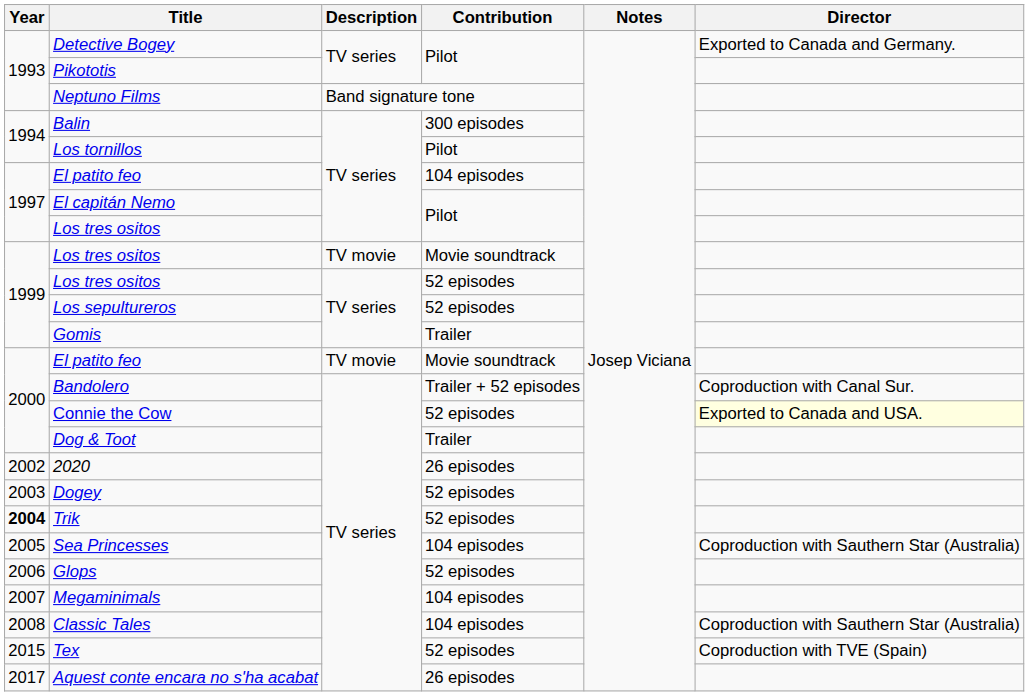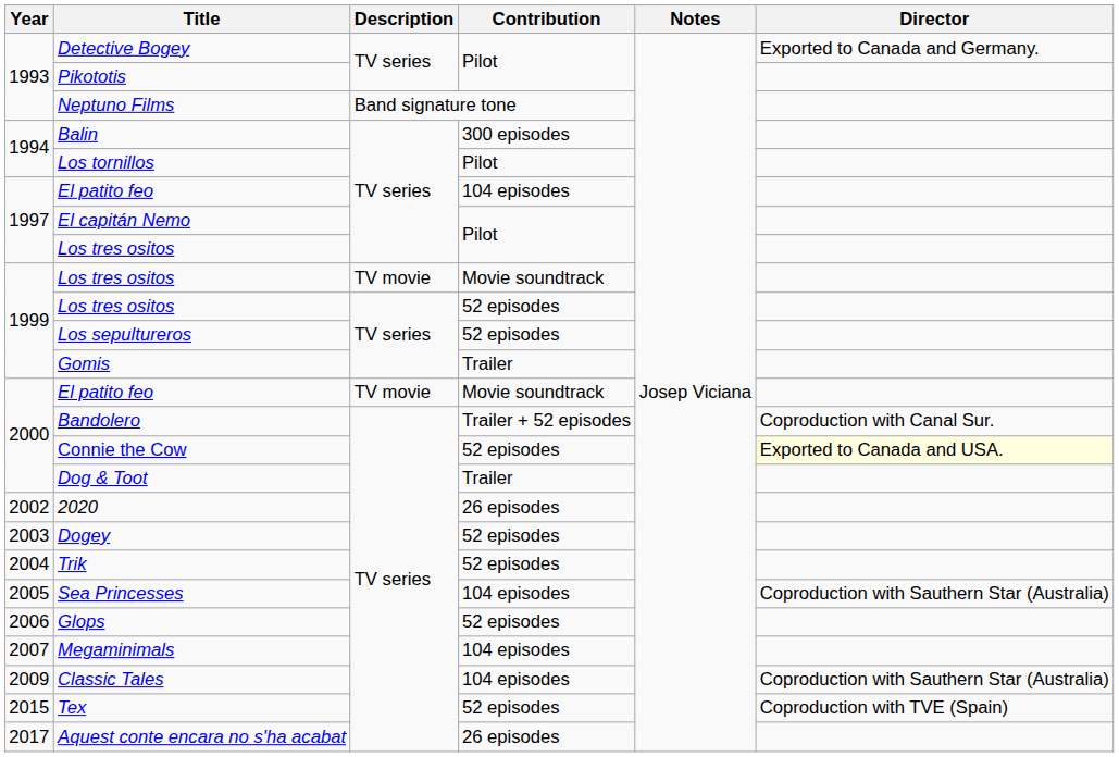 <table class="wikitable">
 <tr>
 <th>Year</th>
 <th>Title</th>
 <th>Description</th>
 <th>Contribution</th>
 <th>Notes</th>
 <th>Director</th>
 </tr>
 <tr>
 <td rowspan="3">1993</td>
 <td><em><a href='#'>Detective Bogey</a></em></td>
 <td rowspan="2">TV series</td>
 <td rowspan="2">Pilot</td>
 <td rowspan="25">Josep Viciana</td>
 <td>Exported to Canada and Germany.</td>
 </tr>
 <tr>
 <td><em><a href='#'>Pikototis</a></em></td>
 <td></td>
 </tr>
 <tr>
 <td><em><a href='#'>Neptuno Films</a></em></td>
 <td colspan="2">Band signature tone</td>
 <td></td>
 </tr>
 <tr>
 <td rowspan="2">1994</td>
 <td><em><a href='#'>Balin</a></em></td>
 <td rowspan="5">TV series</td>
 <td>300 episodes</td>
 <td></td>
 </tr>
 <tr>
 <td><em><a href='#'>Los tornillos</a></em></td>
 <td>Pilot</td>
 <td></td>
 </tr>
 <tr>
 <td rowspan="3">1997</td>
 <td><em><a href='#'>El patito feo</a></em></td>
 <td>104 episodes</td>
 <td></td>
 </tr>
 <tr>
 <td><em><a href='#'>El capitán Nemo</a></em></td>
 <td rowspan="2">Pilot</td>
 <td></td>
 </tr>
 <tr>
 <td><em><a href='#'>Los tres ositos</a></em></td>
 <td></td>
 </tr>
 <tr>
 <td rowspan="4">1999</td>
 <td><em><a href='#'>Los tres ositos</a></em></td>
 <td>TV movie</td>
 <td>Movie soundtrack</td>
 <td></td>
 </tr>
 <tr>
 <td><em><a href='#'>Los tres ositos</a></em></td>
 <td rowspan="3">TV series</td>
 <td>52 episodes</td>
 <td></td>
 </tr>
 <tr>
 <td><em><a href='#'>Los sepultureros</a></em></td>
 <td>52 episodes</td>
 <td></td>
 </tr>
 <tr>
 <td><em><a href='#'>Gomis</a></em></td>
 <td>Trailer</td>
 <td></td>
 </tr>
 <tr>
 <td rowspan="4">2000</td>
 <td><em><a href='#'>El patito feo</a></em></td>
 <td>TV movie</td>
 <td>Movie soundtrack</td>
 <td></td>
 </tr>
 <tr>
 <td><em><a href='#'>Bandolero</a></em></td>
 <td rowspan="12">TV series</td>
 <td>Trailer + 52 episodes</td>
 <td>Coproduction with Canal Sur.</td>
 </tr>
 <tr>
 <td><a href='#'>Connie the Cow</a></td>
 <td>52 episodes</td>
 <td style="background: lightyellow;">Exported to Canada and USA.</td>
 </tr>
 <tr>
 <td><em><a href='#'>Dog & Toot</a></em></td>
 <td>Trailer</td>
 <td></td>
 </tr>
 <tr>
 <td>2002</td>
 <td><em>2020</em></td>
 <td>26 episodes</td>
 <td></td>
 </tr>
 <tr>
 <td>2003</td>
 <td><em><a href='#'>Dogey</a></em></td>
 <td>52 episodes</td>
 <td></td>
 </tr>
 <tr>
-<td><strong>2004</strong></td>
+<td>2004</td>
 <td><em><a href='#'>Trik</a></em></td>
 <td>52 episodes</td>
 <td></td>
 </tr>
 <tr>
 <td>2005</td>
 <td><em><a href='#'>Sea Princesses</a></em></td>
 <td>104 episodes</td>
 <td>Coproduction with Sauthern Star (Australia)</td>
 </tr>
 <tr>
 <td>2006</td>
 <td><em><a href='#'>Glops</a></em></td>
 <td>52 episodes</td>
 <td></td>
 </tr>
 <tr>
 <td>2007</td>
 <td><em><a href='#'>Megaminimals</a></em></td>
 <td>104 episodes</td>
 <td></td>
 </tr>
 <tr>
-<td>2008</td>
+<td>2009</td>
 <td><em><a href='#'>Classic Tales</a></em></td>
 <td>104 episodes</td>
 <td>Coproduction with Sauthern Star (Australia)</td>
 </tr>
 <tr>
 <td>2015</td>
 <td><em><a href='#'>Tex</a></em></td>
 <td>52 episodes</td>
 <td>Coproduction with TVE (Spain)</td>
 </tr>
 <tr>
 <td>2017</td>
 <td><em><a href='#'>Aquest conte encara no s'ha acabat</a></em></td>
 <td>26 episodes</td>
 <td></td>
 </tr>
 </table>
